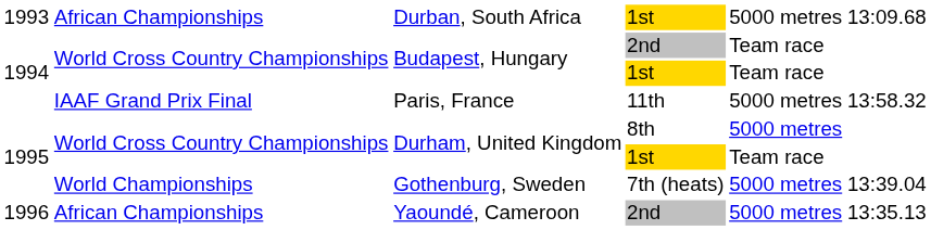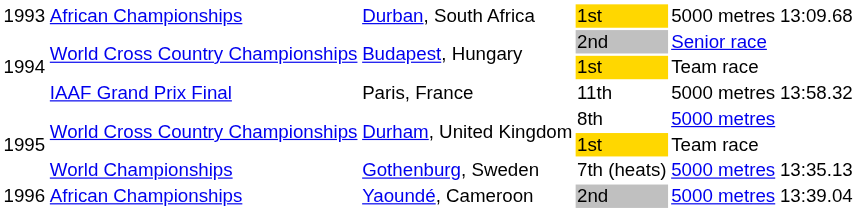 <table>
 <tr>
 <td>1993</td>
 <td><a href='#'>African Championships</a></td>
 <td><a href='#'>Durban</a>, South Africa</td>
 <td bgcolor=gold>1st</td>
 <td>5000 metres</td>
 <td>13:09.68 </td>
 </tr>
 <tr>
 <td rowspan=3>1994</td>
 <td rowspan=2><a href='#'>World Cross Country Championships</a></td>
 <td rowspan=2><a href='#'>Budapest</a>, Hungary</td>
 <td bgcolor=silver>2nd</td>
-<td>Team race</td>
+<td><a href='#'>Senior race</a></td>
 <td></td>
 </tr>
 <tr>
 <td bgcolor=gold>1st</td>
 <td>Team race</td>
 </tr>
 <tr>
 <td><a href='#'>IAAF Grand Prix Final</a></td>
 <td>Paris, France</td>
 <td>11th</td>
 <td>5000 metres</td>
 <td>13:58.32</td>
 </tr>
 <tr>
 <td rowspan=3>1995</td>
 <td rowspan=2><a href='#'>World Cross Country Championships</a></td>
 <td rowspan=2><a href='#'>Durham</a>, United Kingdom</td>
 <td>8th</td>
 <td><a href='#'>5000 metres</a></td>
 <td></td>
 </tr>
 <tr>
 <td bgcolor=gold>1st</td>
 <td>Team race</td>
 </tr>
 <tr>
 <td><a href='#'>World Championships</a></td>
 <td><a href='#'>Gothenburg</a>, Sweden</td>
 <td>7th (heats)</td>
 <td><a href='#'>5000 metres</a></td>
-<td>13:39.04</td>
+<td>13:35.13</td>
 </tr>
 <tr>
 <td>1996</td>
 <td><a href='#'>African Championships</a></td>
 <td><a href='#'>Yaoundé</a>, Cameroon</td>
 <td bgcolor=silver>2nd</td>
 <td><a href='#'>5000 metres</a></td>
-<td>13:35.13</td>
+<td>13:39.04</td>
 </tr>
 </table>
